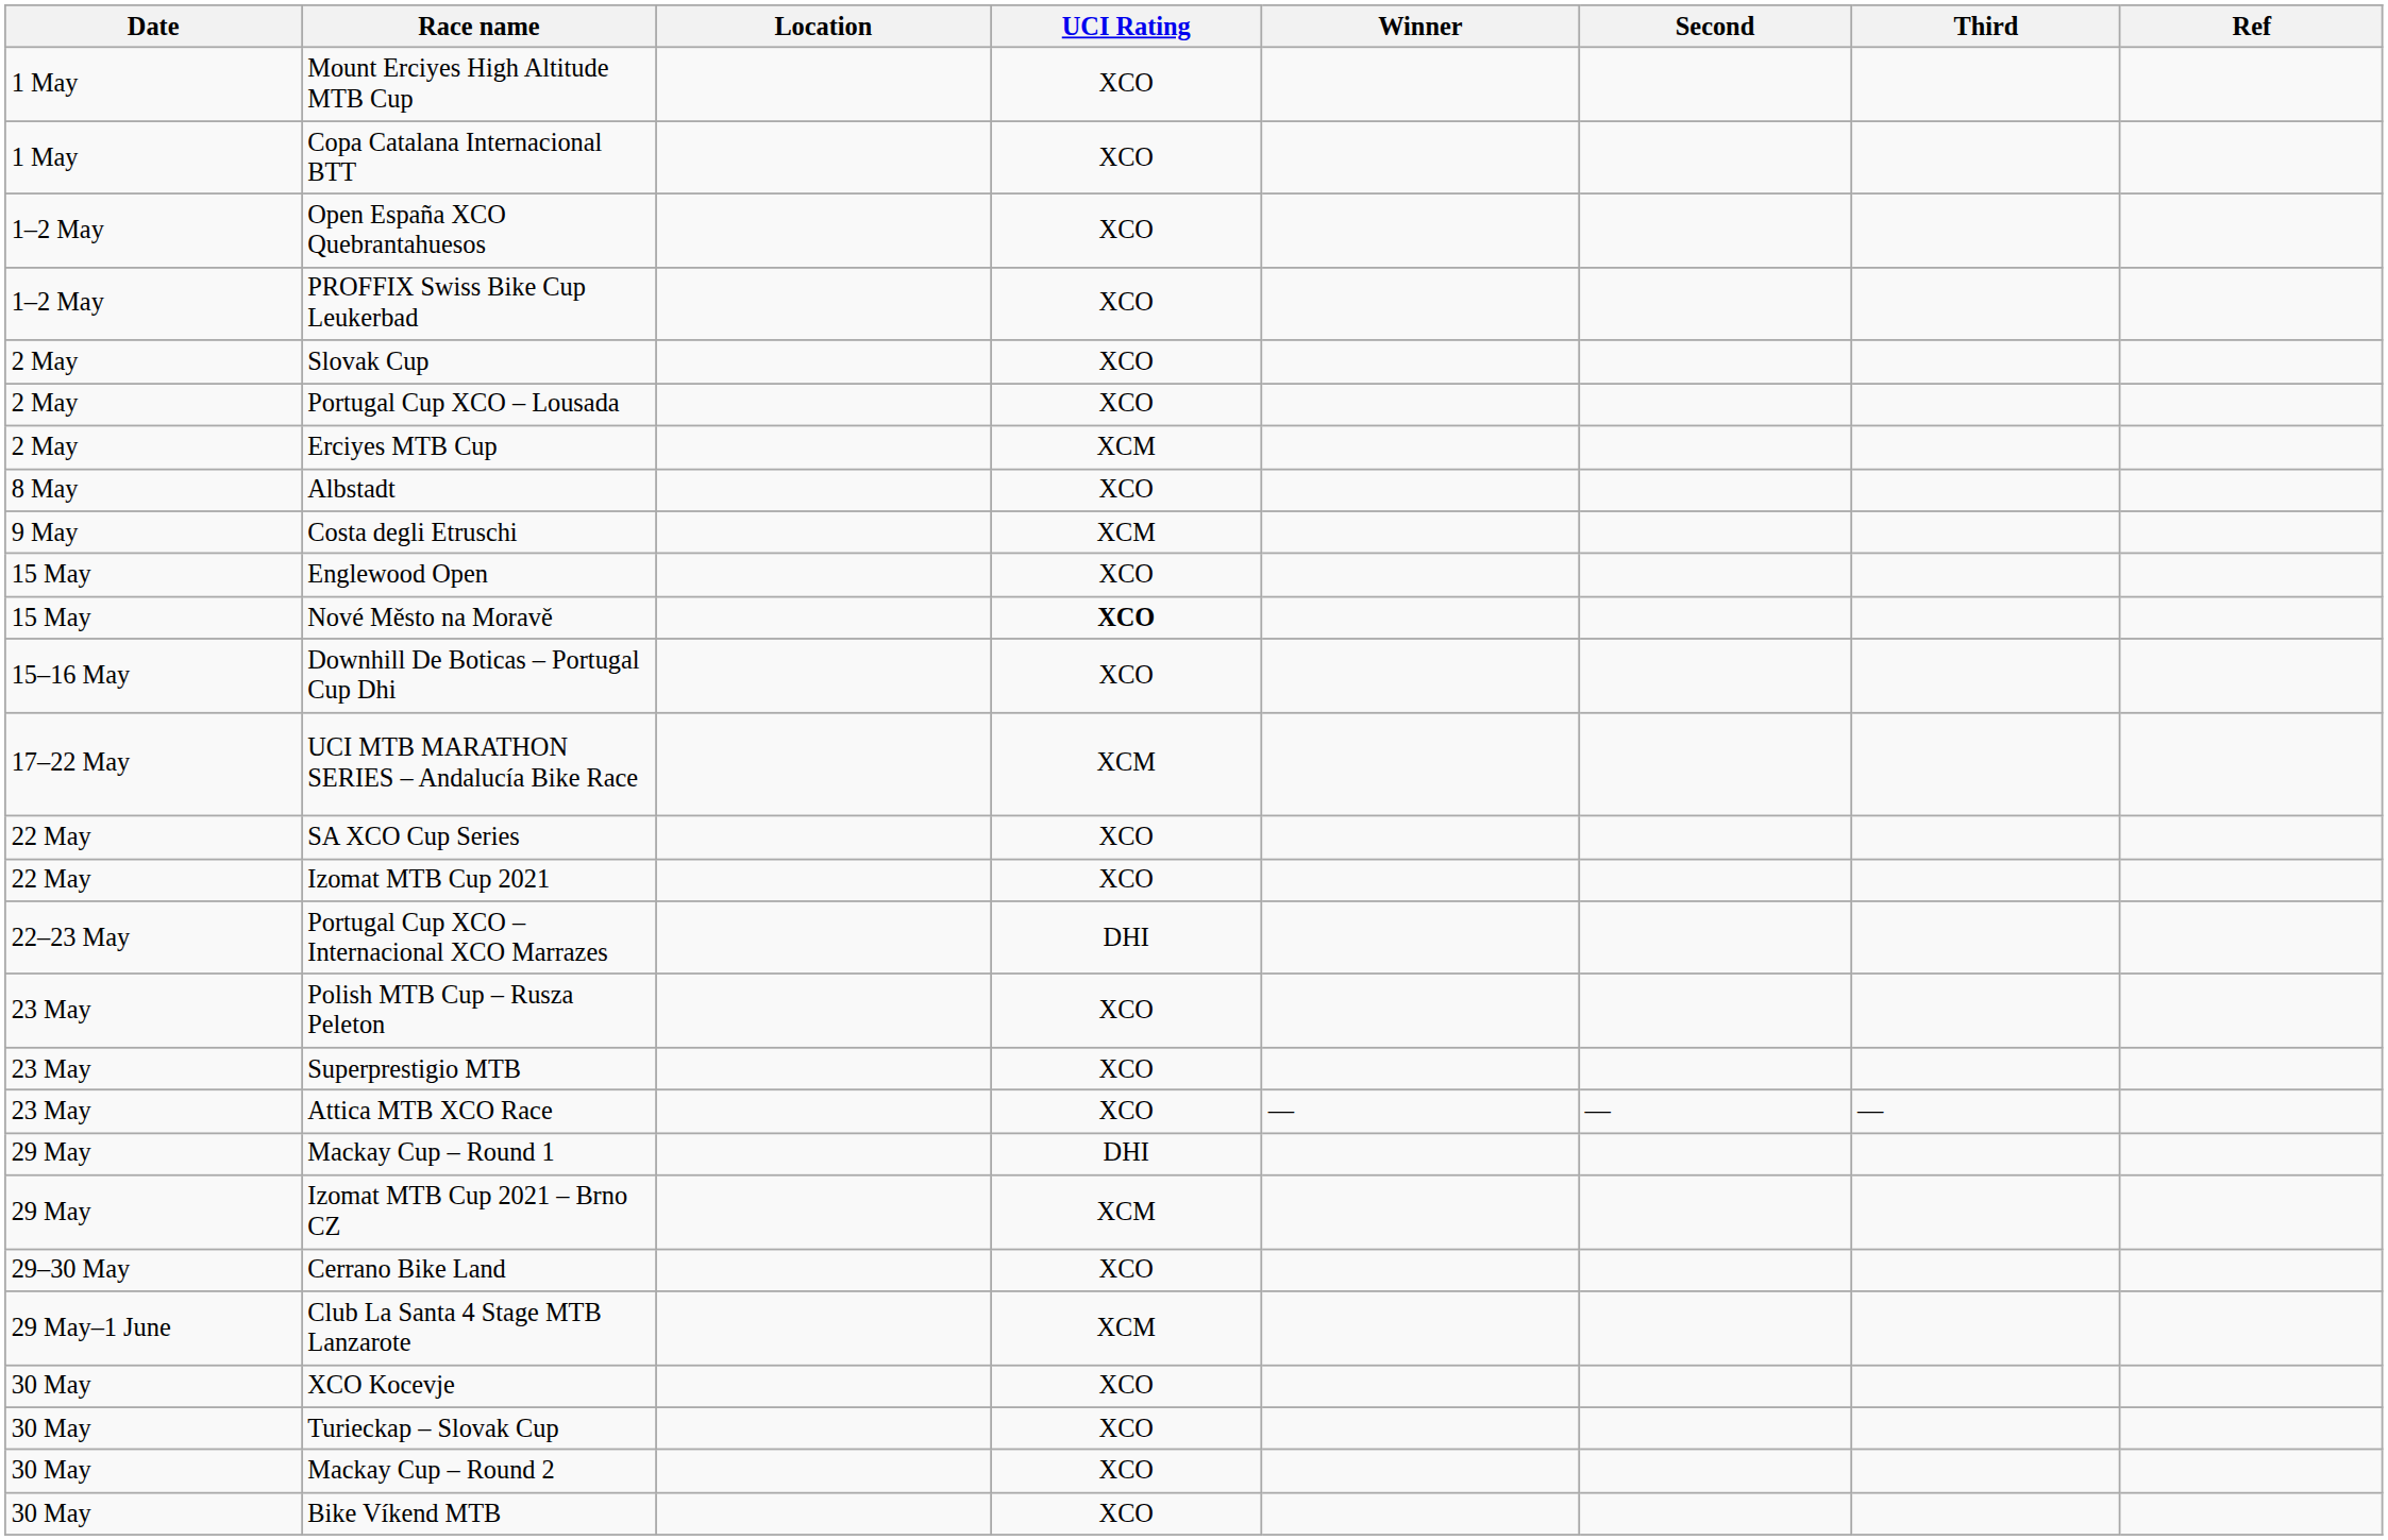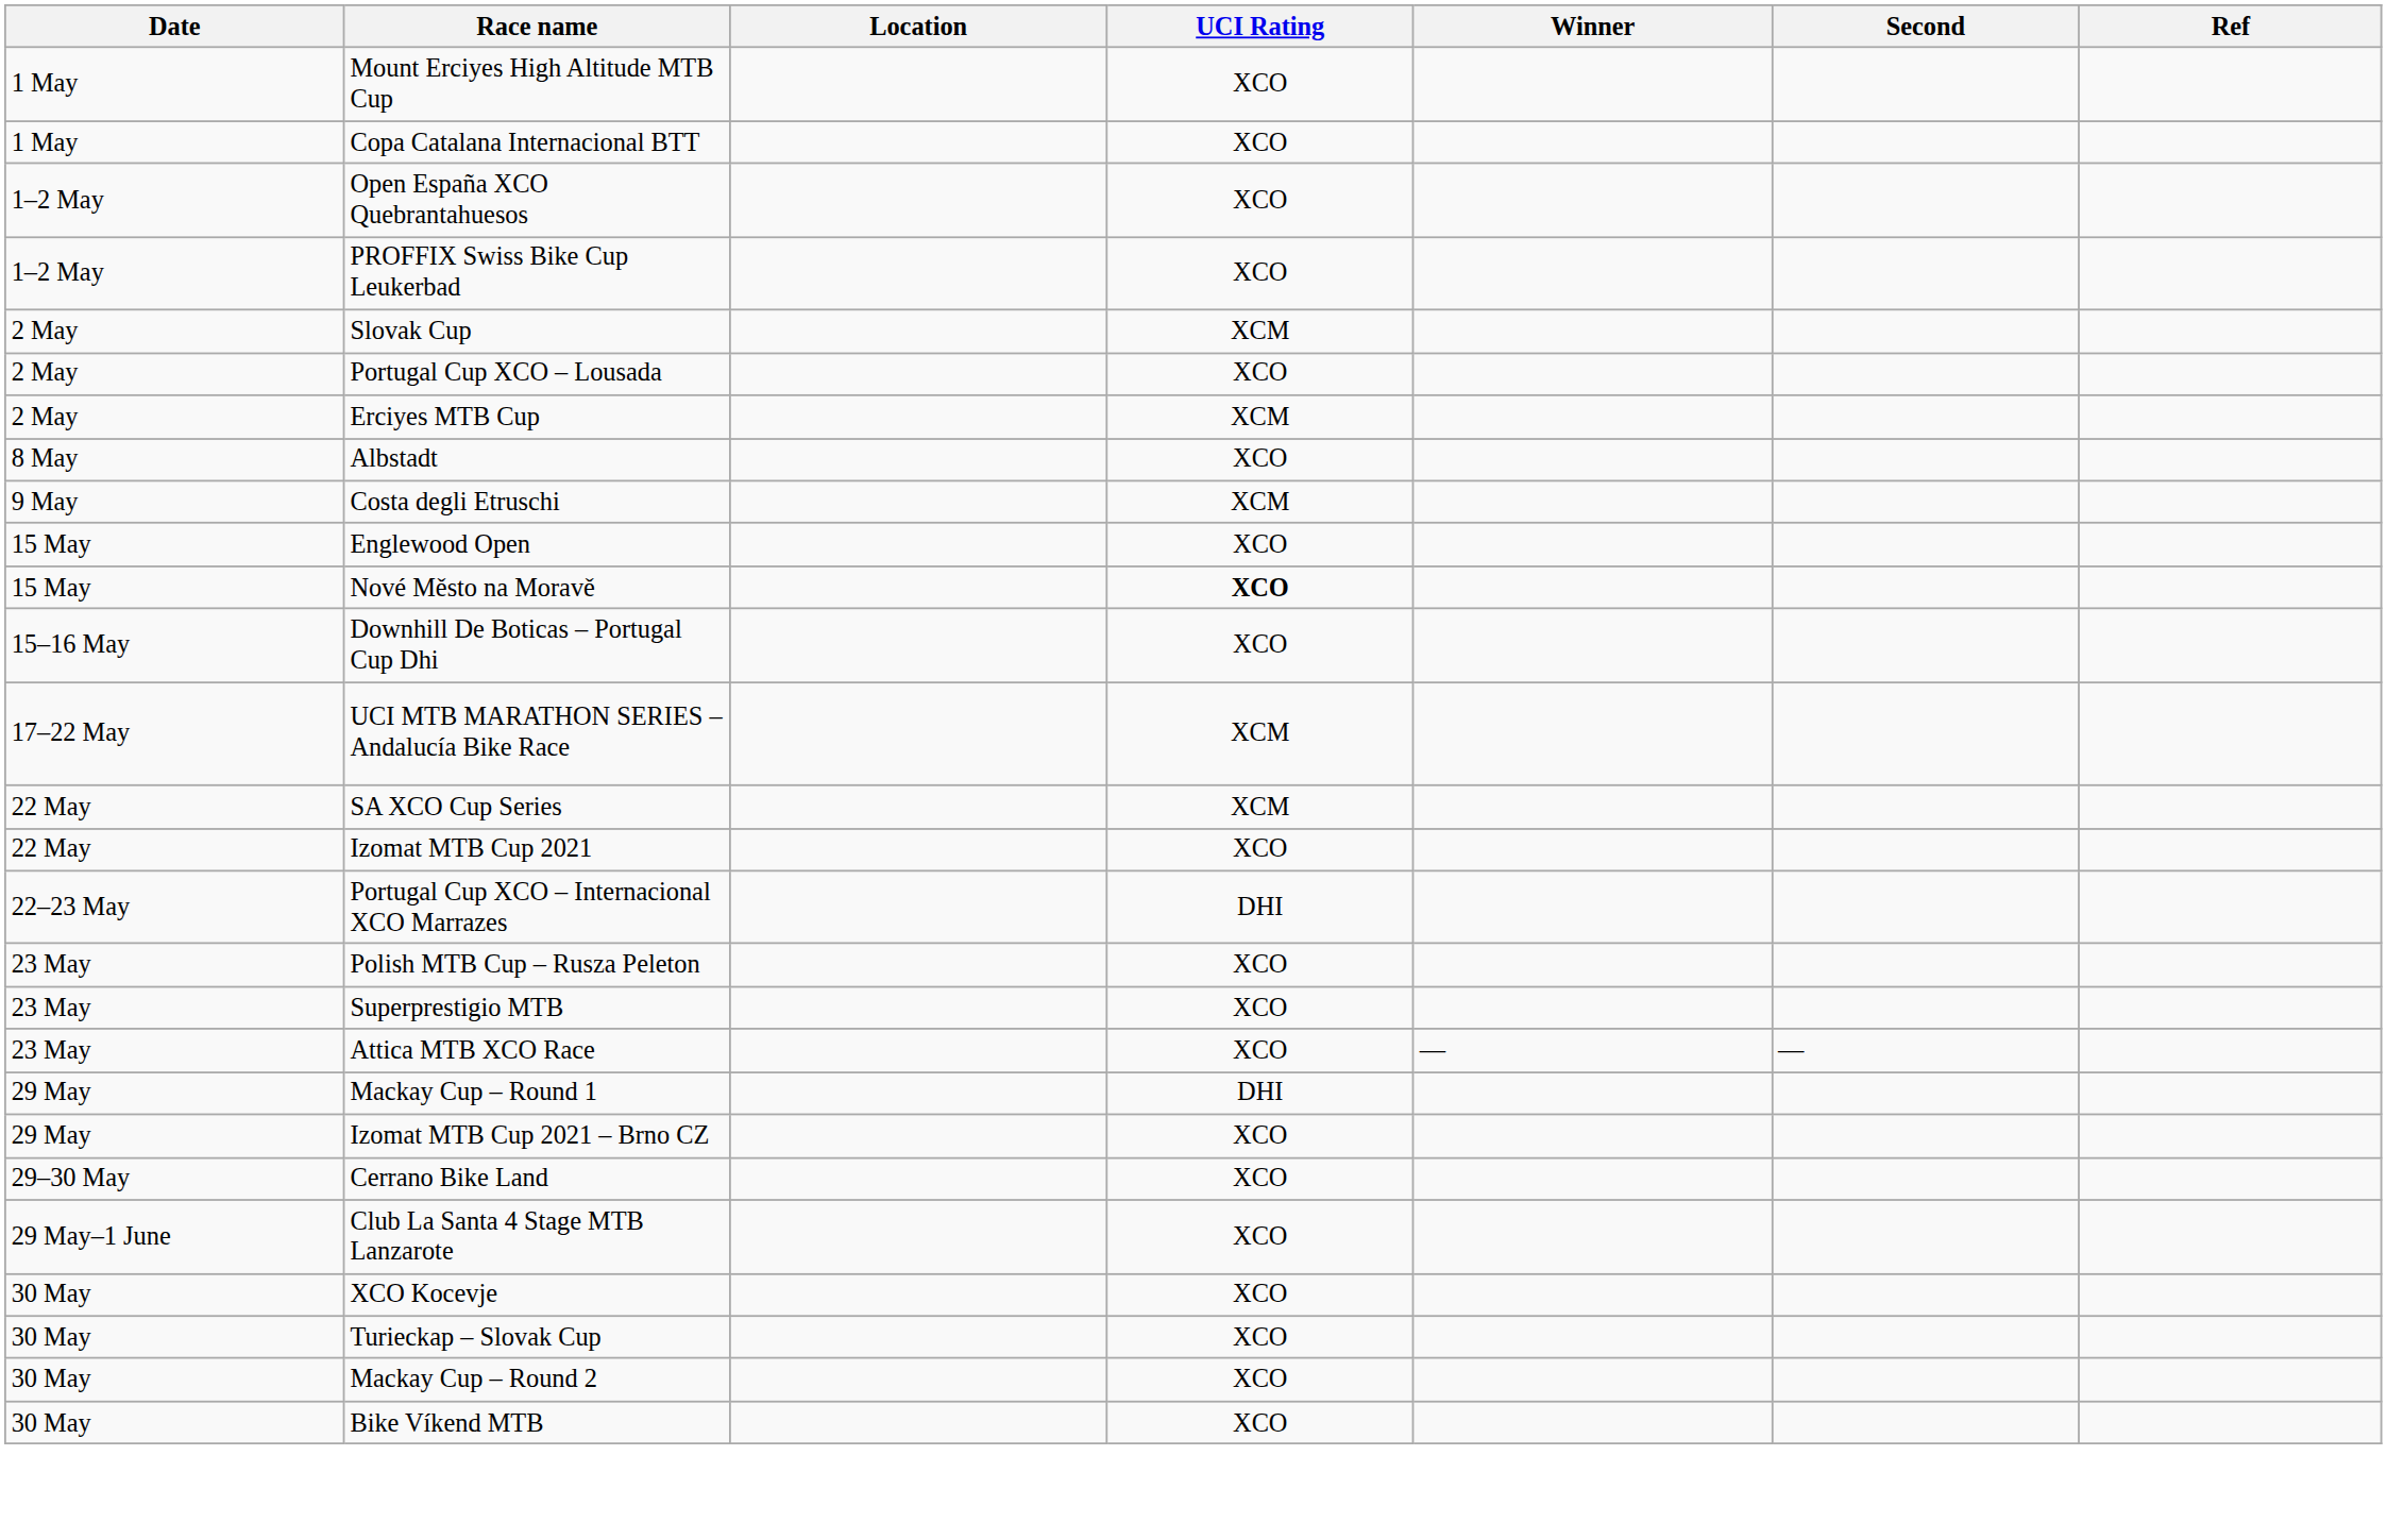 <table class="wikitable sortable" style="font-size:85%;">
 <tr>
 <th style="width:190px;">Date</th>
 <th style="width:210px;">Race name</th>
 <th style="width:210px;">Location</th>
 <th style="width:170px;"><a href='#'>UCI Rating</a></th>
 <th width=200px>Winner</th>
 <th style="width:170px;">Second</th>
-<th style="width:170px;">Third</th>
 <th style="width:170px;">Ref</th>
 </tr>
 <tr>
 <td>1 May</td>
 <td>Mount Erciyes High Altitude MTB Cup</td>
 <td></td>
 <td align=center>XCO</td>
-<td><br></td>
 <td><br></td>
 <td><br></td>
 <td align=center></td>
 </tr>
 <tr>
 <td>1 May</td>
 <td>Copa Catalana Internacional BTT</td>
 <td></td>
 <td align=center>XCO</td>
 <td><br></td>
 <td><br></td>
-<td><br></td>
 <td align=center></td>
 </tr>
 <tr>
 <td>1–2 May</td>
 <td>Open España XCO Quebrantahuesos</td>
 <td></td>
 <td align=center>XCO</td>
-<td><br></td>
 <td><br></td>
 <td><br></td>
 <td align=center></td>
 </tr>
 <tr>
 <td>1–2 May</td>
 <td>PROFFIX Swiss Bike Cup Leukerbad</td>
 <td></td>
 <td align=center>XCO</td>
 <td><br></td>
 <td><br></td>
-<td><br></td>
 <td align=center></td>
 </tr>
 <tr>
 <td>2 May</td>
 <td>Slovak Cup</td>
 <td></td>
-<td align=center>XCO</td>
-<td><br></td>
+<td align=center>XCM</td>
 <td><br></td>
 <td><br></td>
 <td align=center></td>
 </tr>
 <tr>
 <td>2 May</td>
 <td>Portugal Cup XCO – Lousada</td>
 <td></td>
 <td align=center>XCO</td>
 <td><br></td>
 <td><br></td>
-<td><br></td>
 <td align=center></td>
 </tr>
 <tr>
 <td>2 May</td>
 <td>Erciyes MTB Cup</td>
 <td></td>
 <td align=center>XCM</td>
-<td><br></td>
 <td><br></td>
 <td><br></td>
 <td align=center></td>
 </tr>
 <tr>
 <td>8 May</td>
 <td>Albstadt</td>
 <td></td>
 <td align=center>XCO</td>
 <td><br></td>
 <td><br></td>
-<td><br></td>
 <td align=center></td>
 </tr>
 <tr>
 <td>9 May</td>
 <td>Costa degli Etruschi</td>
 <td></td>
 <td align=center>XCM</td>
-<td><br></td>
 <td><br></td>
 <td><br></td>
 <td align=center></td>
 </tr>
 <tr>
 <td>15 May</td>
 <td>Englewood Open</td>
 <td></td>
 <td align=center>XCO</td>
 <td><br></td>
 <td><br></td>
-<td><br></td>
 <td align=center></td>
 </tr>
 <tr>
 <td>15 May</td>
 <td>Nové Město na Moravě</td>
 <td></td>
 <td align=center><strong>XCO</strong></td>
-<td><br></td>
 <td><br></td>
 <td><br></td>
 <td align=center></td>
 </tr>
 <tr>
 <td>15–16 May</td>
 <td>Downhill De Boticas – Portugal Cup Dhi</td>
 <td></td>
 <td align=center>XCO</td>
 <td><br></td>
 <td><br></td>
-<td><br></td>
 <td align=center></td>
 </tr>
 <tr>
 <td>17–22 May</td>
 <td>UCI MTB MARATHON SERIES – Andalucía Bike Race</td>
 <td></td>
 <td align=center>XCM</td>
 <td><br><br><br></td>
 <td><br><br><br></td>
-<td><br><br><br></td>
 <td align=center></td>
 </tr>
 <tr>
 <td>22 May</td>
 <td>SA XCO Cup Series</td>
 <td></td>
-<td align=center>XCO</td>
-<td><br></td>
+<td align=center>XCM</td>
 <td><br></td>
 <td><br></td>
 <td align=center></td>
 </tr>
 <tr>
 <td>22 May</td>
 <td>Izomat MTB Cup 2021</td>
 <td></td>
 <td align=center>XCO</td>
 <td><br></td>
 <td><br></td>
-<td><br></td>
 <td align=center></td>
 </tr>
 <tr>
 <td>22–23 May</td>
 <td>Portugal Cup XCO – Internacional XCO Marrazes</td>
 <td></td>
 <td align=center>DHI</td>
-<td><br></td>
 <td><br></td>
 <td><br></td>
 <td align=center></td>
 </tr>
 <tr>
 <td>23 May</td>
 <td>Polish MTB Cup – Rusza Peleton</td>
 <td></td>
 <td align=center>XCO</td>
 <td><br></td>
 <td><br></td>
-<td><br></td>
 <td align=center></td>
 </tr>
 <tr>
 <td>23 May</td>
 <td>Superprestigio MTB</td>
 <td></td>
 <td align=center>XCO</td>
-<td><br></td>
 <td><br></td>
 <td><br></td>
 <td align=center></td>
 </tr>
 <tr>
 <td>23 May</td>
 <td>Attica MTB XCO Race</td>
 <td></td>
 <td align=center>XCO</td>
 <td>—</td>
 <td>—</td>
-<td>—</td>
 <td align=center></td>
 </tr>
 <tr>
 <td>29 May</td>
 <td>Mackay Cup – Round 1</td>
 <td></td>
 <td align=center>DHI</td>
 <td><br></td>
 <td><br></td>
-<td><br></td>
 <td align=center></td>
 </tr>
 <tr>
 <td>29 May</td>
 <td>Izomat MTB Cup 2021 – Brno CZ</td>
 <td></td>
-<td align=center>XCM</td>
-<td><br></td>
+<td align=center>XCO</td>
 <td><br></td>
 <td><br></td>
 <td align=center></td>
 </tr>
 <tr>
 <td>29–30 May</td>
 <td>Cerrano Bike Land</td>
 <td></td>
 <td align=center>XCO</td>
 <td><br></td>
 <td><br></td>
-<td><br></td>
 <td align=center></td>
 </tr>
 <tr>
 <td>29 May–1 June</td>
 <td>Club La Santa 4 Stage MTB Lanzarote</td>
 <td></td>
-<td align=center>XCM</td>
-<td><br></td>
+<td align=center>XCO</td>
 <td><br></td>
 <td><br></td>
 <td align=center></td>
 </tr>
 <tr>
 <td>30 May</td>
 <td>XCO Kocevje</td>
 <td></td>
 <td align=center>XCO</td>
 <td><br></td>
 <td><br></td>
-<td><br></td>
 <td align=center></td>
 </tr>
 <tr>
 <td>30 May</td>
 <td>Turieckap – Slovak Cup</td>
 <td></td>
 <td align=center>XCO</td>
-<td><br></td>
 <td><br></td>
 <td><br></td>
 <td align=center></td>
 </tr>
 <tr>
 <td>30 May</td>
 <td>Mackay Cup – Round 2</td>
 <td></td>
 <td align=center>XCO</td>
 <td><br></td>
 <td><br></td>
-<td><br></td>
 <td align=center></td>
 </tr>
 <tr>
 <td>30 May</td>
 <td>Bike Víkend MTB</td>
 <td></td>
 <td align=center>XCO</td>
 <td><br></td>
 <td><br></td>
-<td><br></td>
 <td align=center></td>
 </tr>
 </table>
